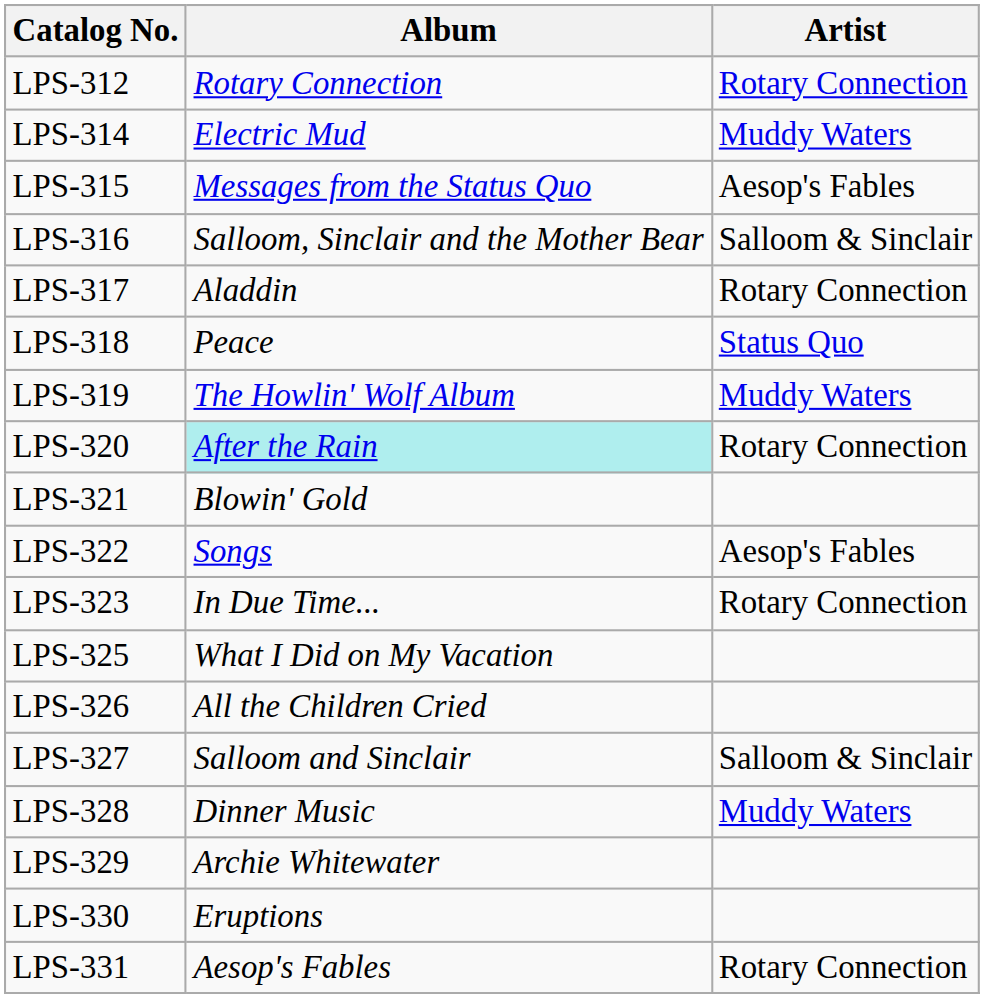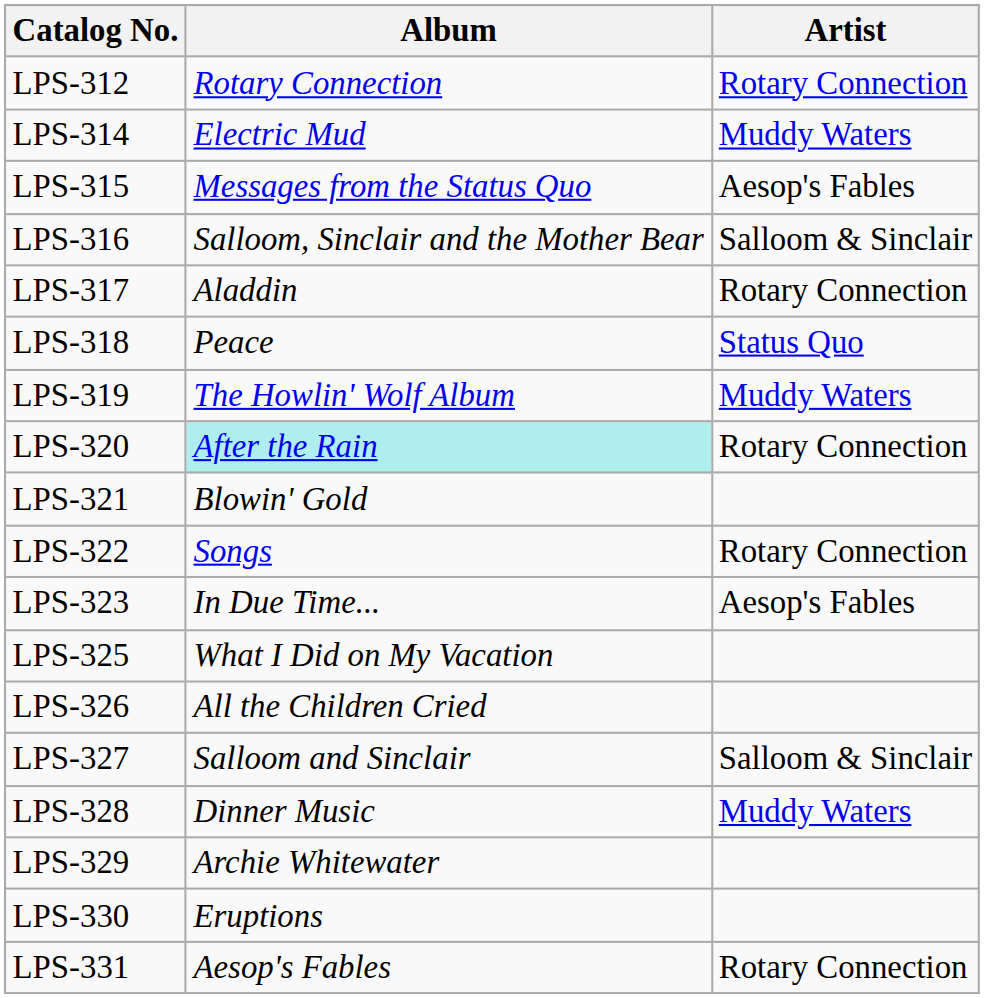 <table class="wikitable sortable">
 <tr>
 <th>Catalog No.</th>
 <th>Album</th>
 <th>Artist</th>
 </tr>
 <tr>
 <td>LPS-312</td>
 <td><em><a href='#'>Rotary Connection</a></em></td>
 <td><a href='#'>Rotary Connection</a></td>
 </tr>
 <tr>
 <td>LPS-314</td>
 <td><em><a href='#'>Electric Mud</a></em></td>
 <td><a href='#'>Muddy Waters</a></td>
 </tr>
 <tr>
 <td>LPS-315</td>
 <td><em><a href='#'>Messages from the Status Quo</a></em></td>
 <td>Aesop's Fables</td>
 </tr>
 <tr>
 <td>LPS-316</td>
 <td><em>Salloom, Sinclair and the Mother Bear</em></td>
 <td>Salloom & Sinclair</td>
 </tr>
 <tr>
 <td>LPS-317</td>
 <td><em>Aladdin</em></td>
 <td>Rotary Connection</td>
 </tr>
 <tr>
 <td>LPS-318</td>
 <td><em>Peace</em></td>
 <td><a href='#'>Status Quo</a></td>
 </tr>
 <tr>
 <td>LPS-319</td>
 <td><em><a href='#'>The Howlin' Wolf Album</a></em></td>
 <td><a href='#'>Muddy Waters</a></td>
 </tr>
 <tr>
 <td>LPS-320</td>
 <td style="background: paleturquoise;"><em><a href='#'>After the Rain</a></em></td>
 <td>Rotary Connection</td>
 </tr>
 <tr>
 <td>LPS-321</td>
 <td><em>Blowin' Gold</em></td>
 <td></td>
 </tr>
 <tr>
 <td>LPS-322</td>
 <td><em><a href='#'>Songs</a></em></td>
-<td>Aesop's Fables</td>
+<td>Rotary Connection</td>
 </tr>
 <tr>
 <td>LPS-323</td>
 <td><em>In Due Time...</em></td>
-<td>Rotary Connection</td>
+<td>Aesop's Fables</td>
 </tr>
 <tr>
 <td>LPS-325</td>
 <td><em>What I Did on My Vacation</em></td>
 <td></td>
 </tr>
 <tr>
 <td>LPS-326</td>
 <td><em>All the Children Cried</em></td>
 <td></td>
 </tr>
 <tr>
 <td>LPS-327</td>
 <td><em>Salloom and Sinclair</em></td>
 <td>Salloom & Sinclair</td>
 </tr>
 <tr>
 <td>LPS-328</td>
 <td><em>Dinner Music</em></td>
 <td><a href='#'>Muddy Waters</a></td>
 </tr>
 <tr>
 <td>LPS-329</td>
 <td><em>Archie Whitewater</em></td>
 <td></td>
 </tr>
 <tr>
 <td>LPS-330</td>
 <td><em>Eruptions</em></td>
 <td></td>
 </tr>
 <tr>
 <td>LPS-331</td>
 <td><em>Aesop's Fables</em></td>
 <td>Rotary Connection</td>
 </tr>
 <tr>
 </tr>
 </table>
